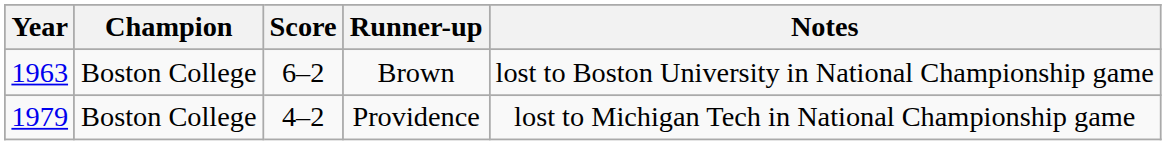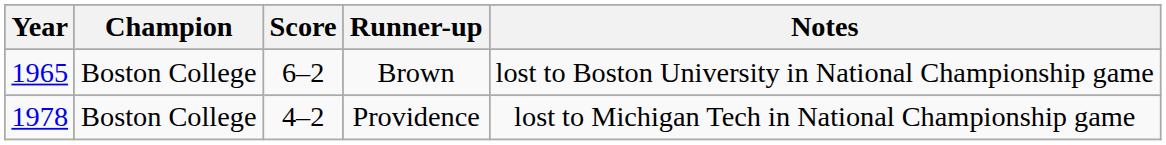 <table class="wikitable sortable" style="text-align: center;">
 <tr>
 <th>Year</th>
 <th>Champion</th>
 <th>Score</th>
 <th>Runner-up</th>
 <th>Notes</th>
 </tr>
 <tr>
-<td><a href='#'>1963</a></td>
+<td><a href='#'>1965</a></td>
 <td>Boston College</td>
 <td>6–2</td>
 <td>Brown</td>
 <td>lost to Boston University in National Championship game</td>
 </tr>
 <tr>
-<td><a href='#'>1979</a></td>
+<td><a href='#'>1978</a></td>
 <td>Boston College</td>
 <td>4–2</td>
 <td>Providence</td>
 <td>lost to Michigan Tech in National Championship game</td>
 </tr>
 </table>
